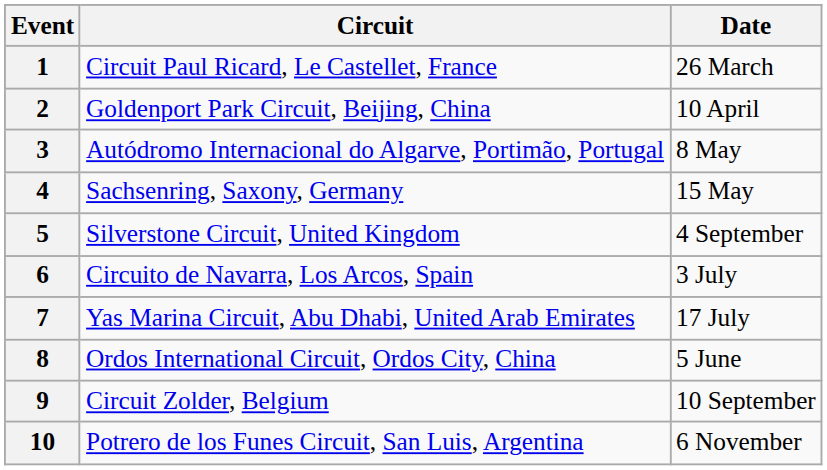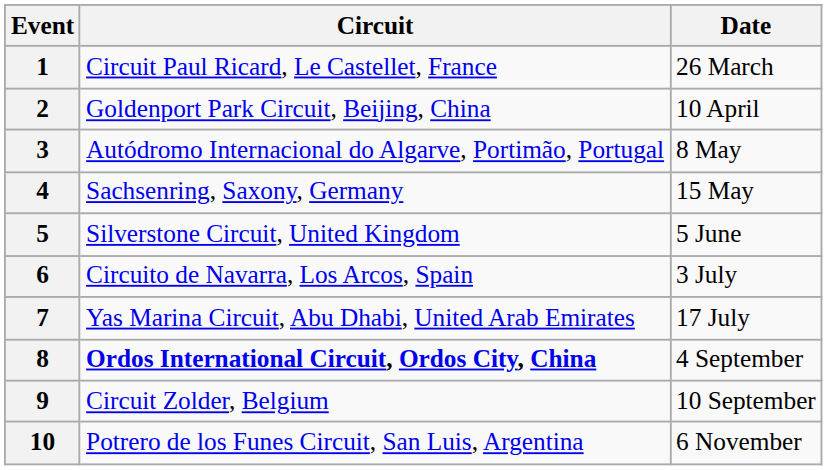 <table class="wikitable" style="font-size: 85%;">
 <tr>
 <th>Event</th>
 <th>Circuit</th>
 <th>Date</th>
 </tr>
 <tr>
 <th>1</th>
 <td> <a href='#'>Circuit Paul Ricard</a>, <a href='#'>Le Castellet</a>, <a href='#'>France</a></td>
 <td>26 March</td>
 </tr>
 <tr>
 <th>2</th>
 <td> <a href='#'>Goldenport Park Circuit</a>, <a href='#'>Beijing</a>, <a href='#'>China</a></td>
 <td>10 April</td>
 </tr>
 <tr>
 <th>3</th>
 <td> <a href='#'>Autódromo Internacional do Algarve</a>, <a href='#'>Portimão</a>, <a href='#'>Portugal</a></td>
 <td>8 May</td>
 </tr>
 <tr>
 <th>4</th>
 <td> <a href='#'>Sachsenring</a>, <a href='#'>Saxony</a>, <a href='#'>Germany</a></td>
 <td>15 May</td>
 </tr>
 <tr>
 <th>5</th>
 <td> <a href='#'>Silverstone Circuit</a>, <a href='#'>United Kingdom</a></td>
-<td>4 September</td>
+<td>5 June</td>
 </tr>
 <tr>
 <th>6</th>
 <td> <a href='#'>Circuito de Navarra</a>, <a href='#'>Los Arcos</a>, <a href='#'>Spain</a></td>
 <td>3 July</td>
 </tr>
 <tr>
 <th>7</th>
 <td> <a href='#'>Yas Marina Circuit</a>, <a href='#'>Abu Dhabi</a>, <a href='#'>United Arab Emirates</a></td>
 <td>17 July</td>
 </tr>
 <tr>
 <th>8</th>
-<td> <a href='#'>Ordos International Circuit</a>, <a href='#'>Ordos City</a>, <a href='#'>China</a></td>
-<td>5 June</td>
+<td><strong> <a href='#'>Ordos International Circuit</a>, <a href='#'>Ordos City</a>, <a href='#'>China</a></strong></td>
+<td>4 September</td>
 </tr>
 <tr>
 <th>9</th>
 <td> <a href='#'>Circuit Zolder</a>, <a href='#'>Belgium</a></td>
 <td>10 September</td>
 </tr>
 <tr>
 <th>10</th>
 <td> <a href='#'>Potrero de los Funes Circuit</a>, <a href='#'>San Luis</a>, <a href='#'>Argentina</a></td>
 <td>6 November</td>
 </tr>
 </table>
